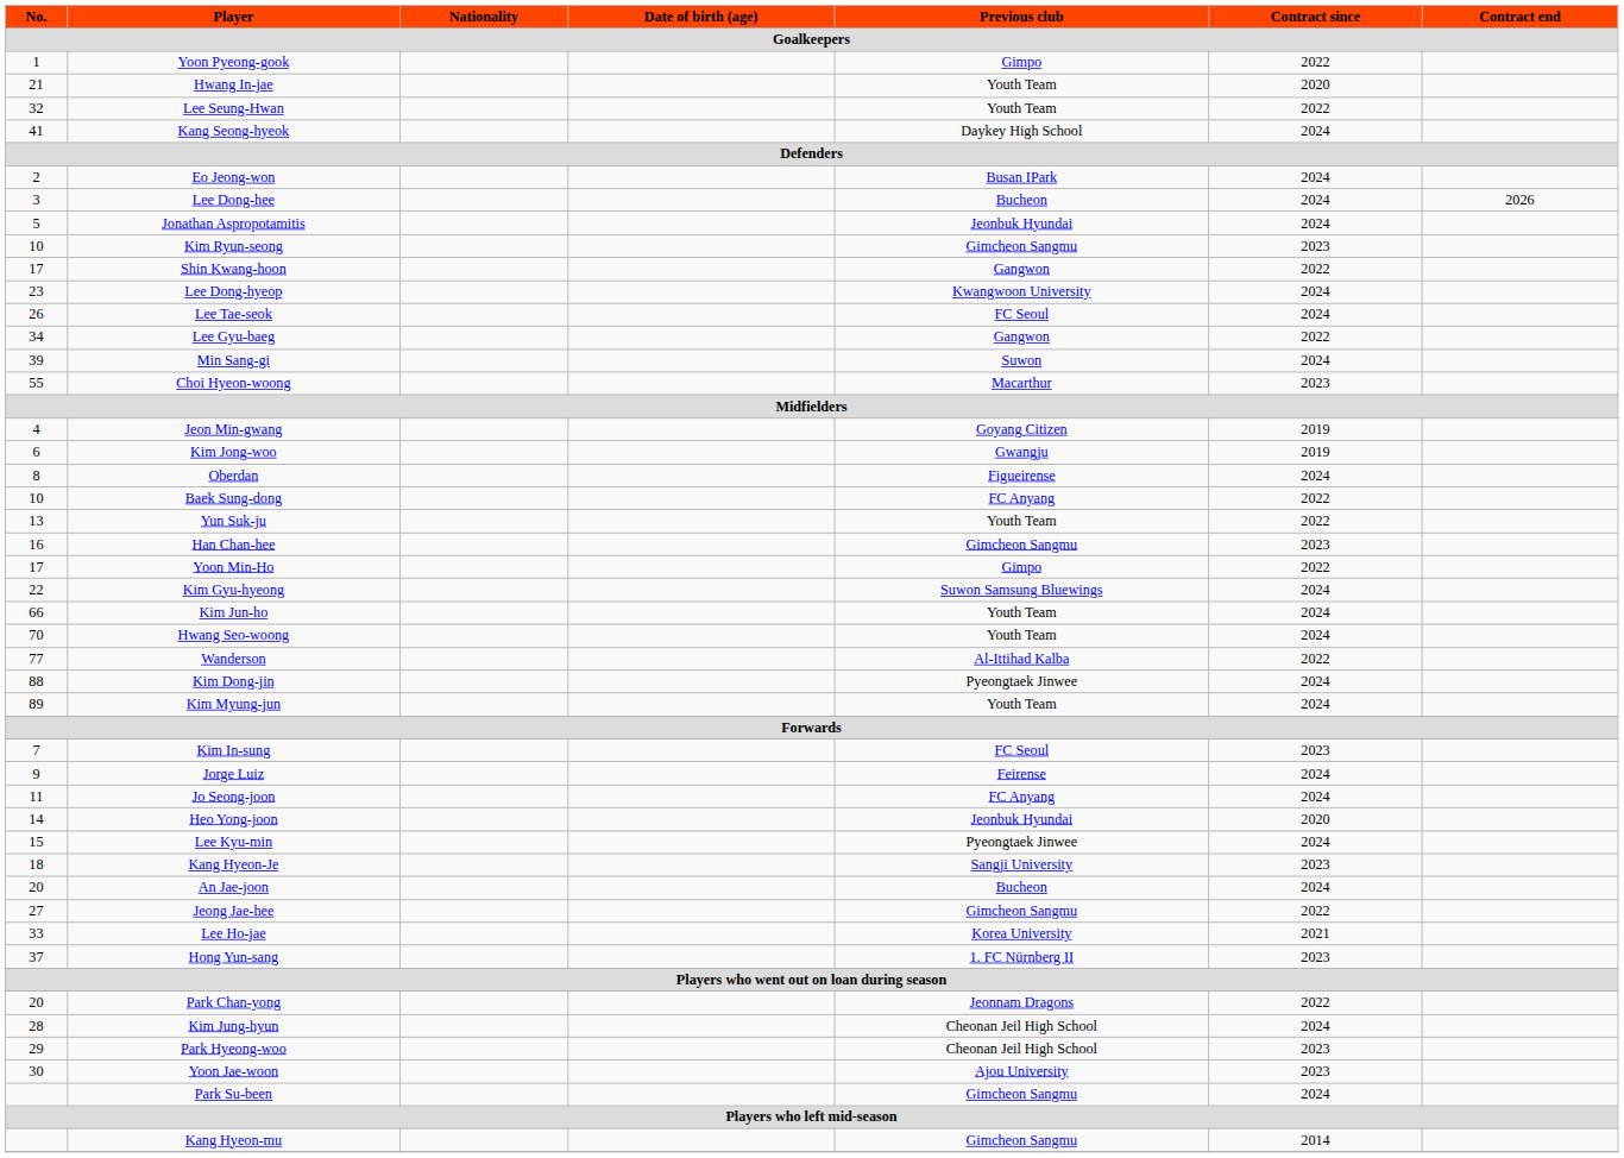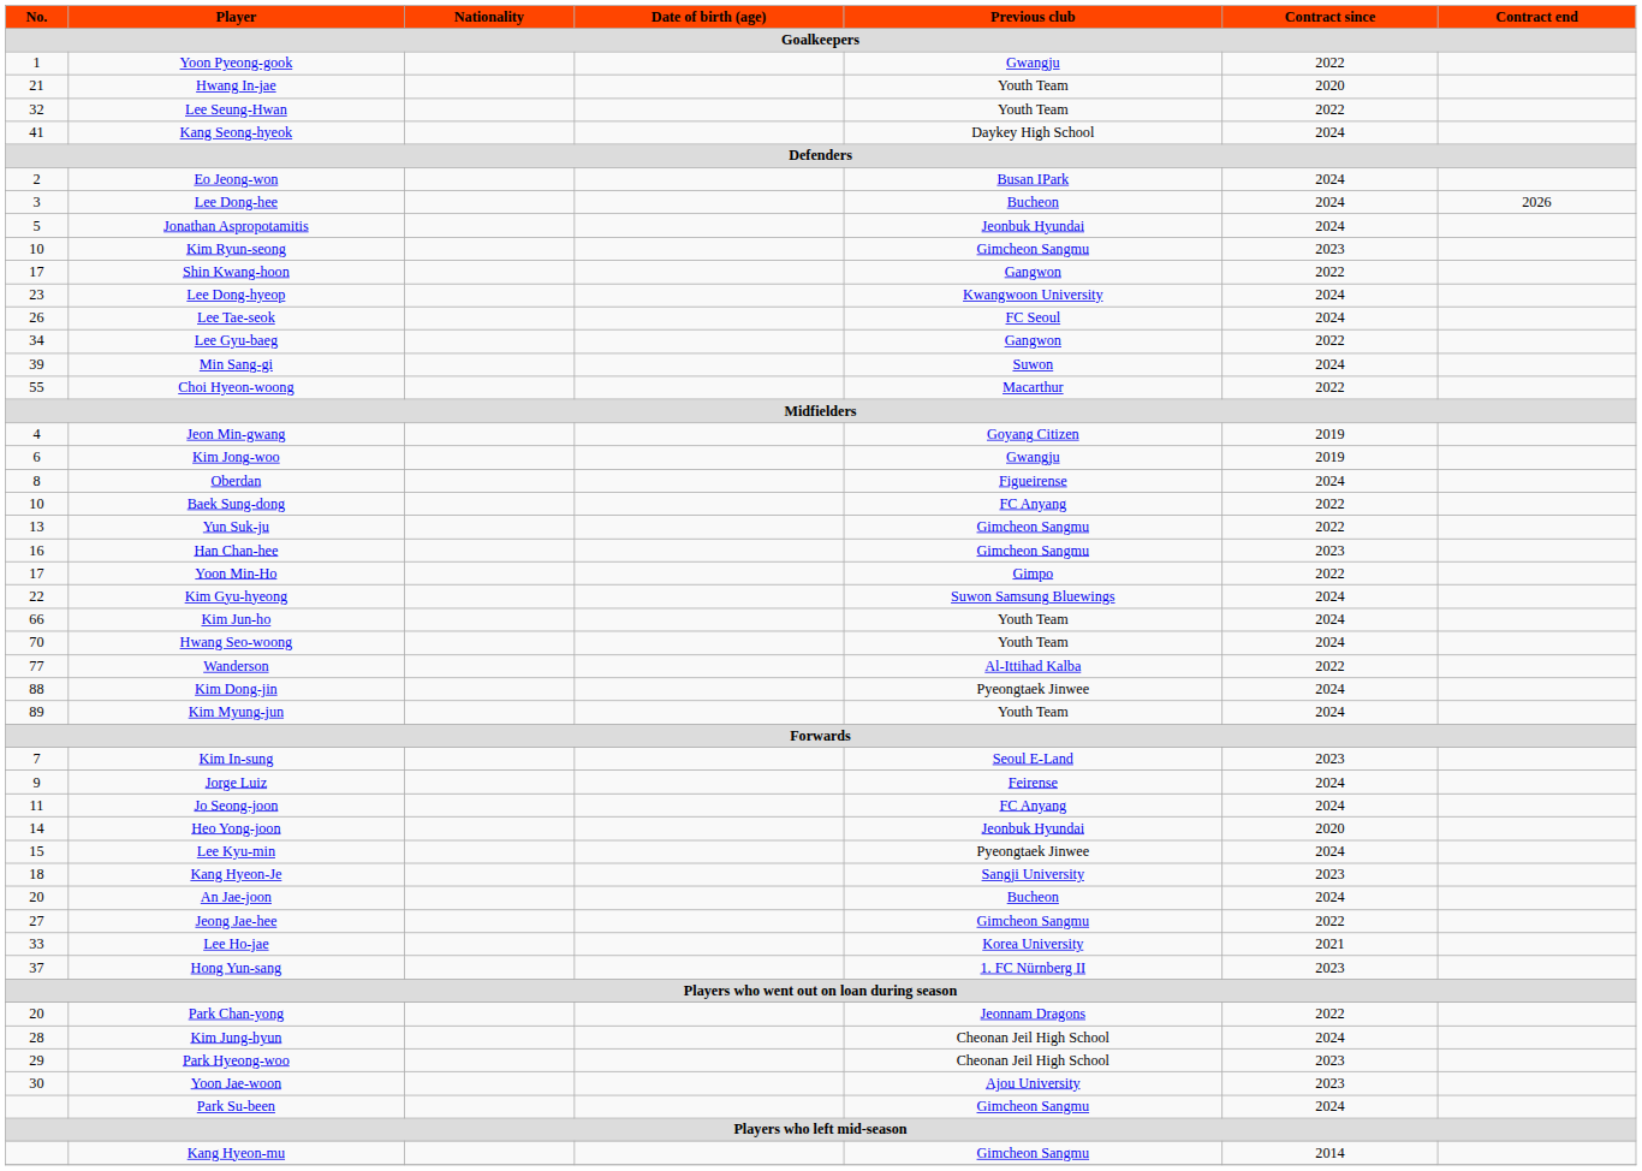 <table class="wikitable" style="text-align:center;width:90%">
 <tr>
 <th style="background:#FF4500; color:black; text-align:center;">No.</th>
 <th style="background:#FF4500; color:black; text-align:center;">Player</th>
 <th style="background:#FF4500; color:black; text-align:center;">Nationality</th>
 <th style="background:#FF4500; color:black; text-align:center;">Date of birth (age)</th>
 <th style="background:#FF4500; color:black; text-align:center;">Previous club</th>
 <th style="background:#FF4500; color:black; text-align:center;">Contract since</th>
 <th style="background:#FF4500; color:black; text-align:center;">Contract end</th>
 </tr>
 <tr>
 <th colspan="7" style="background:#dcdcdc; text-align:center;">Goalkeepers</th>
 </tr>
 <tr>
 <td>1</td>
 <td><a href='#'>Yoon Pyeong-gook</a></td>
 <td></td>
 <td></td>
-<td> <a href='#'>Gimpo</a></td>
+<td> <a href='#'>Gwangju</a></td>
 <td>2022</td>
 <td></td>
 </tr>
 <tr>
 <td>21</td>
 <td><a href='#'>Hwang In-jae</a></td>
 <td></td>
 <td></td>
 <td>Youth Team</td>
 <td>2020</td>
 <td></td>
 </tr>
 <tr>
 <td>32</td>
 <td><a href='#'>Lee Seung-Hwan</a></td>
 <td></td>
 <td></td>
 <td>Youth Team</td>
 <td>2022</td>
 <td></td>
 </tr>
 <tr>
 <td>41</td>
 <td><a href='#'>Kang Seong-hyeok</a></td>
 <td></td>
 <td></td>
 <td> Daykey High School</td>
 <td>2024</td>
 <td></td>
 </tr>
 <tr>
 <th colspan="7" style="background:#dcdcdc; text-align:center;">Defenders</th>
 </tr>
 <tr>
 <td>2</td>
 <td><a href='#'>Eo Jeong-won</a></td>
 <td></td>
 <td></td>
 <td> <a href='#'>Busan IPark</a></td>
 <td>2024</td>
 <td></td>
 </tr>
 <tr>
 <td>3</td>
 <td><a href='#'>Lee Dong-hee</a></td>
 <td></td>
 <td></td>
 <td> <a href='#'>Bucheon</a></td>
 <td>2024</td>
 <td>2026</td>
 </tr>
 <tr>
 <td>5</td>
 <td><a href='#'>Jonathan Aspropotamitis</a></td>
 <td></td>
 <td></td>
 <td> <a href='#'>Jeonbuk Hyundai</a></td>
 <td>2024</td>
 <td></td>
 </tr>
 <tr>
 <td>10</td>
 <td><a href='#'>Kim Ryun-seong</a></td>
 <td></td>
 <td></td>
 <td> <a href='#'>Gimcheon Sangmu</a></td>
 <td>2023</td>
 <td></td>
 </tr>
 <tr>
 <td>17</td>
 <td><a href='#'>Shin Kwang-hoon</a></td>
 <td></td>
 <td></td>
 <td> <a href='#'>Gangwon</a></td>
 <td>2022</td>
 <td></td>
 </tr>
 <tr>
 <td>23</td>
 <td><a href='#'>Lee Dong-hyeop</a></td>
 <td></td>
 <td></td>
 <td> <a href='#'>Kwangwoon University</a></td>
 <td>2024</td>
 <td></td>
 </tr>
 <tr>
 <td>26</td>
 <td><a href='#'>Lee Tae-seok</a></td>
 <td></td>
 <td></td>
 <td> <a href='#'>FC Seoul</a></td>
 <td>2024</td>
 <td></td>
 </tr>
 <tr>
 <td>34</td>
 <td><a href='#'>Lee Gyu-baeg</a></td>
 <td></td>
 <td></td>
 <td> <a href='#'>Gangwon</a></td>
 <td>2022</td>
 <td></td>
 </tr>
 <tr>
 <td>39</td>
 <td><a href='#'>Min Sang-gi</a></td>
 <td></td>
 <td></td>
 <td> <a href='#'>Suwon</a></td>
 <td>2024</td>
 <td></td>
 </tr>
 <tr>
 <td>55</td>
 <td><a href='#'>Choi Hyeon-woong</a></td>
 <td></td>
 <td></td>
 <td> <a href='#'>Macarthur</a></td>
-<td>2023</td>
+<td>2022</td>
 <td></td>
 </tr>
 <tr>
 <th colspan="7" style="background:#dcdcdc; text-align:center;">Midfielders</th>
 </tr>
 <tr>
 <td>4</td>
 <td><a href='#'>Jeon Min-gwang</a></td>
 <td></td>
 <td></td>
 <td> <a href='#'>Goyang Citizen</a></td>
 <td>2019</td>
 <td></td>
 </tr>
 <tr>
 <td>6</td>
 <td><a href='#'>Kim Jong-woo</a></td>
 <td></td>
 <td></td>
 <td> <a href='#'>Gwangju</a></td>
 <td>2019</td>
 <td></td>
 </tr>
 <tr>
 <td>8</td>
 <td><a href='#'>Oberdan</a></td>
 <td></td>
 <td></td>
 <td> <a href='#'>Figueirense</a></td>
 <td>2024</td>
 <td></td>
 </tr>
 <tr>
 <td>10</td>
 <td><a href='#'>Baek Sung-dong</a></td>
 <td></td>
 <td></td>
 <td> <a href='#'>FC Anyang</a></td>
 <td>2022</td>
 <td></td>
 </tr>
 <tr>
 <td>13</td>
 <td><a href='#'>Yun Suk-ju</a></td>
 <td></td>
 <td></td>
-<td>Youth Team</td>
+<td> <a href='#'>Gimcheon Sangmu</a></td>
 <td>2022</td>
 <td></td>
 </tr>
 <tr>
 <td>16</td>
 <td><a href='#'>Han Chan-hee</a></td>
 <td></td>
 <td></td>
 <td> <a href='#'>Gimcheon Sangmu</a></td>
 <td>2023</td>
 <td></td>
 </tr>
 <tr>
 <td>17</td>
 <td><a href='#'>Yoon Min-Ho</a></td>
 <td></td>
 <td></td>
 <td> <a href='#'>Gimpo</a></td>
 <td>2022</td>
 <td></td>
 </tr>
 <tr>
 <td>22</td>
 <td><a href='#'>Kim Gyu-hyeong</a></td>
 <td></td>
 <td></td>
 <td> <a href='#'>Suwon Samsung Bluewings</a></td>
 <td>2024</td>
 <td></td>
 </tr>
 <tr>
 <td>66</td>
 <td><a href='#'>Kim Jun-ho</a></td>
 <td></td>
 <td></td>
 <td>Youth Team</td>
 <td>2024</td>
 <td></td>
 </tr>
 <tr>
 <td>70</td>
 <td><a href='#'>Hwang Seo-woong</a></td>
 <td></td>
 <td></td>
 <td>Youth Team</td>
 <td>2024</td>
 <td></td>
 </tr>
 <tr>
 <td>77</td>
 <td><a href='#'>Wanderson</a></td>
 <td></td>
 <td></td>
 <td> <a href='#'>Al-Ittihad Kalba</a></td>
 <td>2022</td>
 <td></td>
 </tr>
 <tr>
 <td>88</td>
 <td><a href='#'>Kim Dong-jin</a></td>
 <td></td>
 <td></td>
 <td> Pyeongtaek Jinwee</td>
 <td>2024</td>
 <td></td>
 </tr>
 <tr>
 <td>89</td>
 <td><a href='#'>Kim Myung-jun</a></td>
 <td></td>
 <td></td>
 <td>Youth Team</td>
 <td>2024</td>
 <td></td>
 </tr>
 <tr>
 <th colspan="7" style="background:#dcdcdc; text-align:center;">Forwards</th>
 </tr>
 <tr>
 <td>7</td>
 <td><a href='#'>Kim In-sung</a></td>
 <td></td>
 <td></td>
-<td> <a href='#'>FC Seoul</a></td>
+<td> <a href='#'>Seoul E-Land</a></td>
 <td>2023</td>
 <td></td>
 </tr>
 <tr>
 <td>9</td>
 <td><a href='#'>Jorge Luiz</a></td>
 <td></td>
 <td></td>
 <td> <a href='#'>Feirense</a></td>
 <td>2024</td>
 <td></td>
 </tr>
 <tr>
 <td>11</td>
 <td><a href='#'>Jo Seong-joon</a></td>
 <td></td>
 <td></td>
 <td> <a href='#'>FC Anyang</a></td>
 <td>2024</td>
 <td></td>
 </tr>
 <tr>
 <td>14</td>
 <td><a href='#'>Heo Yong-joon</a></td>
 <td></td>
 <td></td>
 <td> <a href='#'>Jeonbuk Hyundai</a></td>
 <td>2020</td>
 <td></td>
 </tr>
 <tr>
 <td>15</td>
 <td><a href='#'>Lee Kyu-min</a></td>
 <td></td>
 <td></td>
 <td> Pyeongtaek Jinwee</td>
 <td>2024</td>
 <td></td>
 </tr>
 <tr>
 <td>18</td>
 <td><a href='#'>Kang Hyeon-Je</a></td>
 <td></td>
 <td></td>
 <td> <a href='#'>Sangji University</a></td>
 <td>2023</td>
 <td></td>
 </tr>
 <tr>
 <td>20</td>
 <td><a href='#'>An Jae-joon</a></td>
 <td></td>
 <td></td>
 <td> <a href='#'>Bucheon</a></td>
 <td>2024</td>
 <td></td>
 </tr>
 <tr>
 <td>27</td>
 <td><a href='#'>Jeong Jae-hee</a></td>
 <td></td>
 <td></td>
 <td> <a href='#'>Gimcheon Sangmu</a></td>
 <td>2022</td>
 <td></td>
 </tr>
 <tr>
 <td>33</td>
 <td><a href='#'>Lee Ho-jae</a></td>
 <td></td>
 <td></td>
 <td> <a href='#'>Korea University</a></td>
 <td>2021</td>
 <td></td>
 </tr>
 <tr>
 <td>37</td>
 <td><a href='#'>Hong Yun-sang</a></td>
 <td></td>
 <td></td>
 <td> <a href='#'>1. FC Nürnberg II</a></td>
 <td>2023</td>
 <td></td>
 </tr>
 <tr>
 <th colspan="7" style="background:#dcdcdc; text-align:center;">Players who went out on loan during season</th>
 </tr>
 <tr>
 <td>20</td>
 <td><a href='#'>Park Chan-yong</a></td>
 <td></td>
 <td></td>
 <td> <a href='#'>Jeonnam Dragons</a></td>
 <td>2022</td>
 <td></td>
 </tr>
 <tr>
 <td>28</td>
 <td><a href='#'>Kim Jung-hyun</a></td>
 <td></td>
 <td></td>
 <td> Cheonan Jeil High School</td>
 <td>2024</td>
 <td></td>
 </tr>
 <tr>
 <td>29</td>
 <td><a href='#'>Park Hyeong-woo</a></td>
 <td></td>
 <td></td>
 <td> Cheonan Jeil High School</td>
 <td>2023</td>
 <td></td>
 </tr>
 <tr>
 <td>30</td>
 <td><a href='#'>Yoon Jae-woon</a></td>
 <td></td>
 <td></td>
 <td> <a href='#'>Ajou University</a></td>
 <td>2023</td>
 <td></td>
 </tr>
 <tr>
 <td></td>
 <td><a href='#'>Park Su-been</a></td>
 <td></td>
 <td></td>
 <td> <a href='#'>Gimcheon Sangmu</a></td>
 <td>2024</td>
 <td></td>
 </tr>
 <tr>
 <th colspan="7" style="background:#dcdcdc; text-align:center;">Players who left mid-season</th>
 </tr>
 <tr>
 <td></td>
 <td><a href='#'>Kang Hyeon-mu</a></td>
 <td></td>
 <td></td>
 <td> <a href='#'>Gimcheon Sangmu</a></td>
 <td>2014</td>
 <td></td>
 </tr>
 <tr>
 </tr>
 </table>
